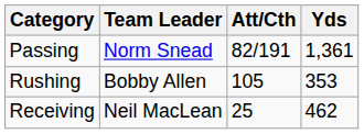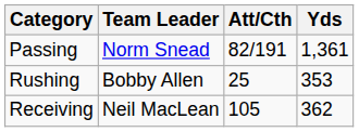 <table class="wikitable">
 <tr>
 <th>Category</th>
 <th>Team Leader</th>
 <th>Att/Cth</th>
 <th>Yds</th>
 </tr>
 <tr style="background: ##ddffdd;">
 <td>Passing</td>
 <td><a href='#'>Norm Snead</a></td>
 <td>82/191</td>
 <td>1,361</td>
 </tr>
 <tr style="background: ##ffdddd;">
 <td>Rushing</td>
 <td>Bobby Allen</td>
-<td>105</td>
+<td>25</td>
 <td>353</td>
 </tr>
 <tr style="background: ##ddffdd;">
 <td>Receiving</td>
 <td>Neil MacLean</td>
-<td>25</td>
-<td>462</td>
+<td>105</td>
+<td>362</td>
 </tr>
 </table>
